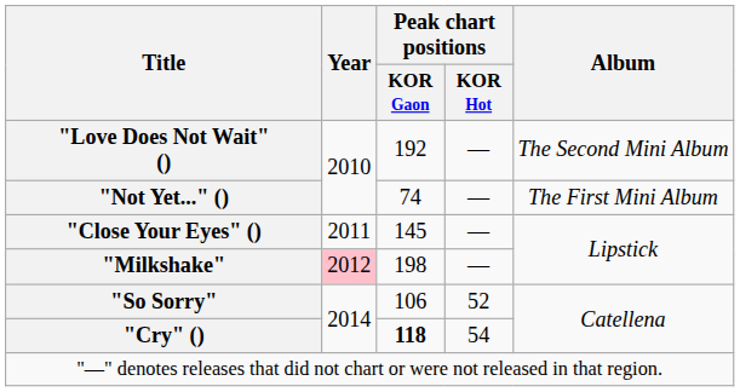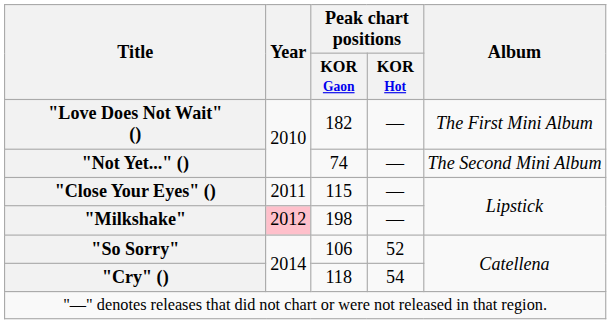 <table class="wikitable plainrowheaders" style="text-align:center;" border="1">
 <tr>
 <th scope="col" rowspan="2" style="width:14em;">Title</th>
 <th scope="col" rowspan="2">Year</th>
 <th scope="col" colspan="2">Peak chart positions</th>
 <th scope="col" rowspan="2">Album</th>
 </tr>
 <tr>
 <th scope="col" style="width:3em;font-size:90%;">KOR <small><a href='#'>Gaon</a></small><br></th>
 <th scope="col" style="width:3em;font-size:90%;">KOR <small><a href='#'>Hot</a></small><br></th>
 </tr>
 <tr>
 <th scope="row">"Love Does Not Wait" <br>()</th>
 <td rowspan="2">2010</td>
-<td>192</td>
+<td>182</td>
 <td>—</td>
-<td><em>The Second Mini Album</em></td>
+<td><em>The First Mini Album</em></td>
 </tr>
 <tr>
 <th scope="row">"Not Yet..." ()</th>
 <td>74</td>
 <td>—</td>
-<td><em>The First Mini Album</em></td>
+<td><em>The Second Mini Album</em></td>
 </tr>
 <tr>
 <th scope="row">"Close Your Eyes" ()</th>
 <td>2011</td>
-<td>145</td>
+<td>115</td>
 <td>—</td>
 <td rowspan="2"><em>Lipstick</em></td>
 </tr>
 <tr>
 <th scope="row">"Milkshake"</th>
 <td style="background: pink;">2012</td>
 <td>198</td>
 <td>—</td>
 </tr>
 <tr>
 <th scope="row">"So Sorry"</th>
 <td rowspan="2">2014</td>
 <td>106</td>
 <td>52</td>
 <td rowspan="2"><em>Catellena</em></td>
 </tr>
 <tr>
 <th scope="row">"Cry" ()</th>
-<td><strong>118</strong></td>
+<td>118</td>
 <td>54</td>
 </tr>
 <tr>
 <td colspan="5" style="font-size:90%">"—" denotes releases that did not chart or were not released in that region.</td>
 </tr>
 </table>
